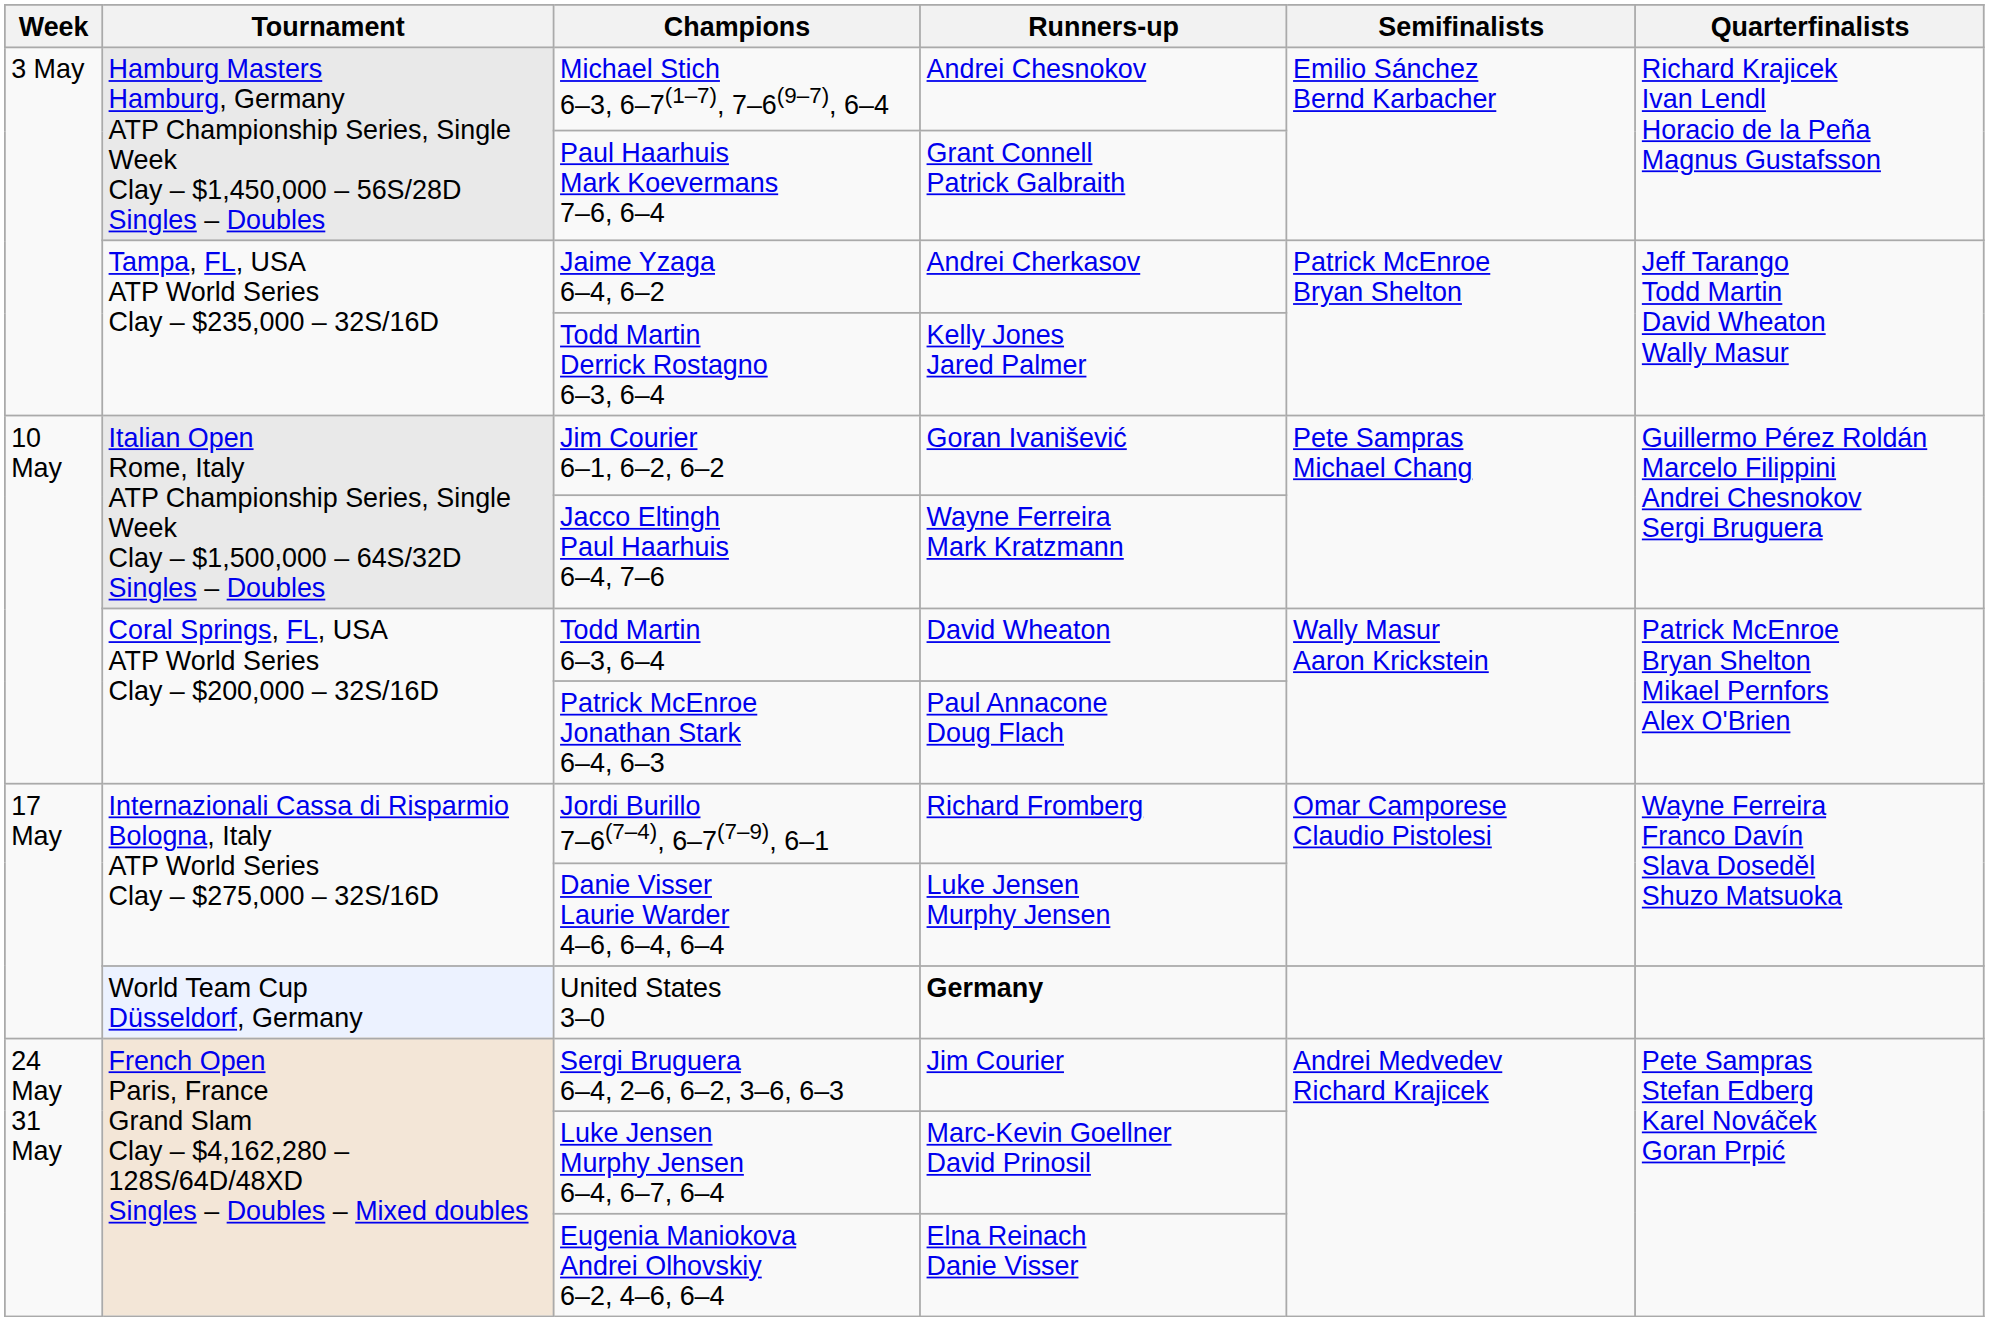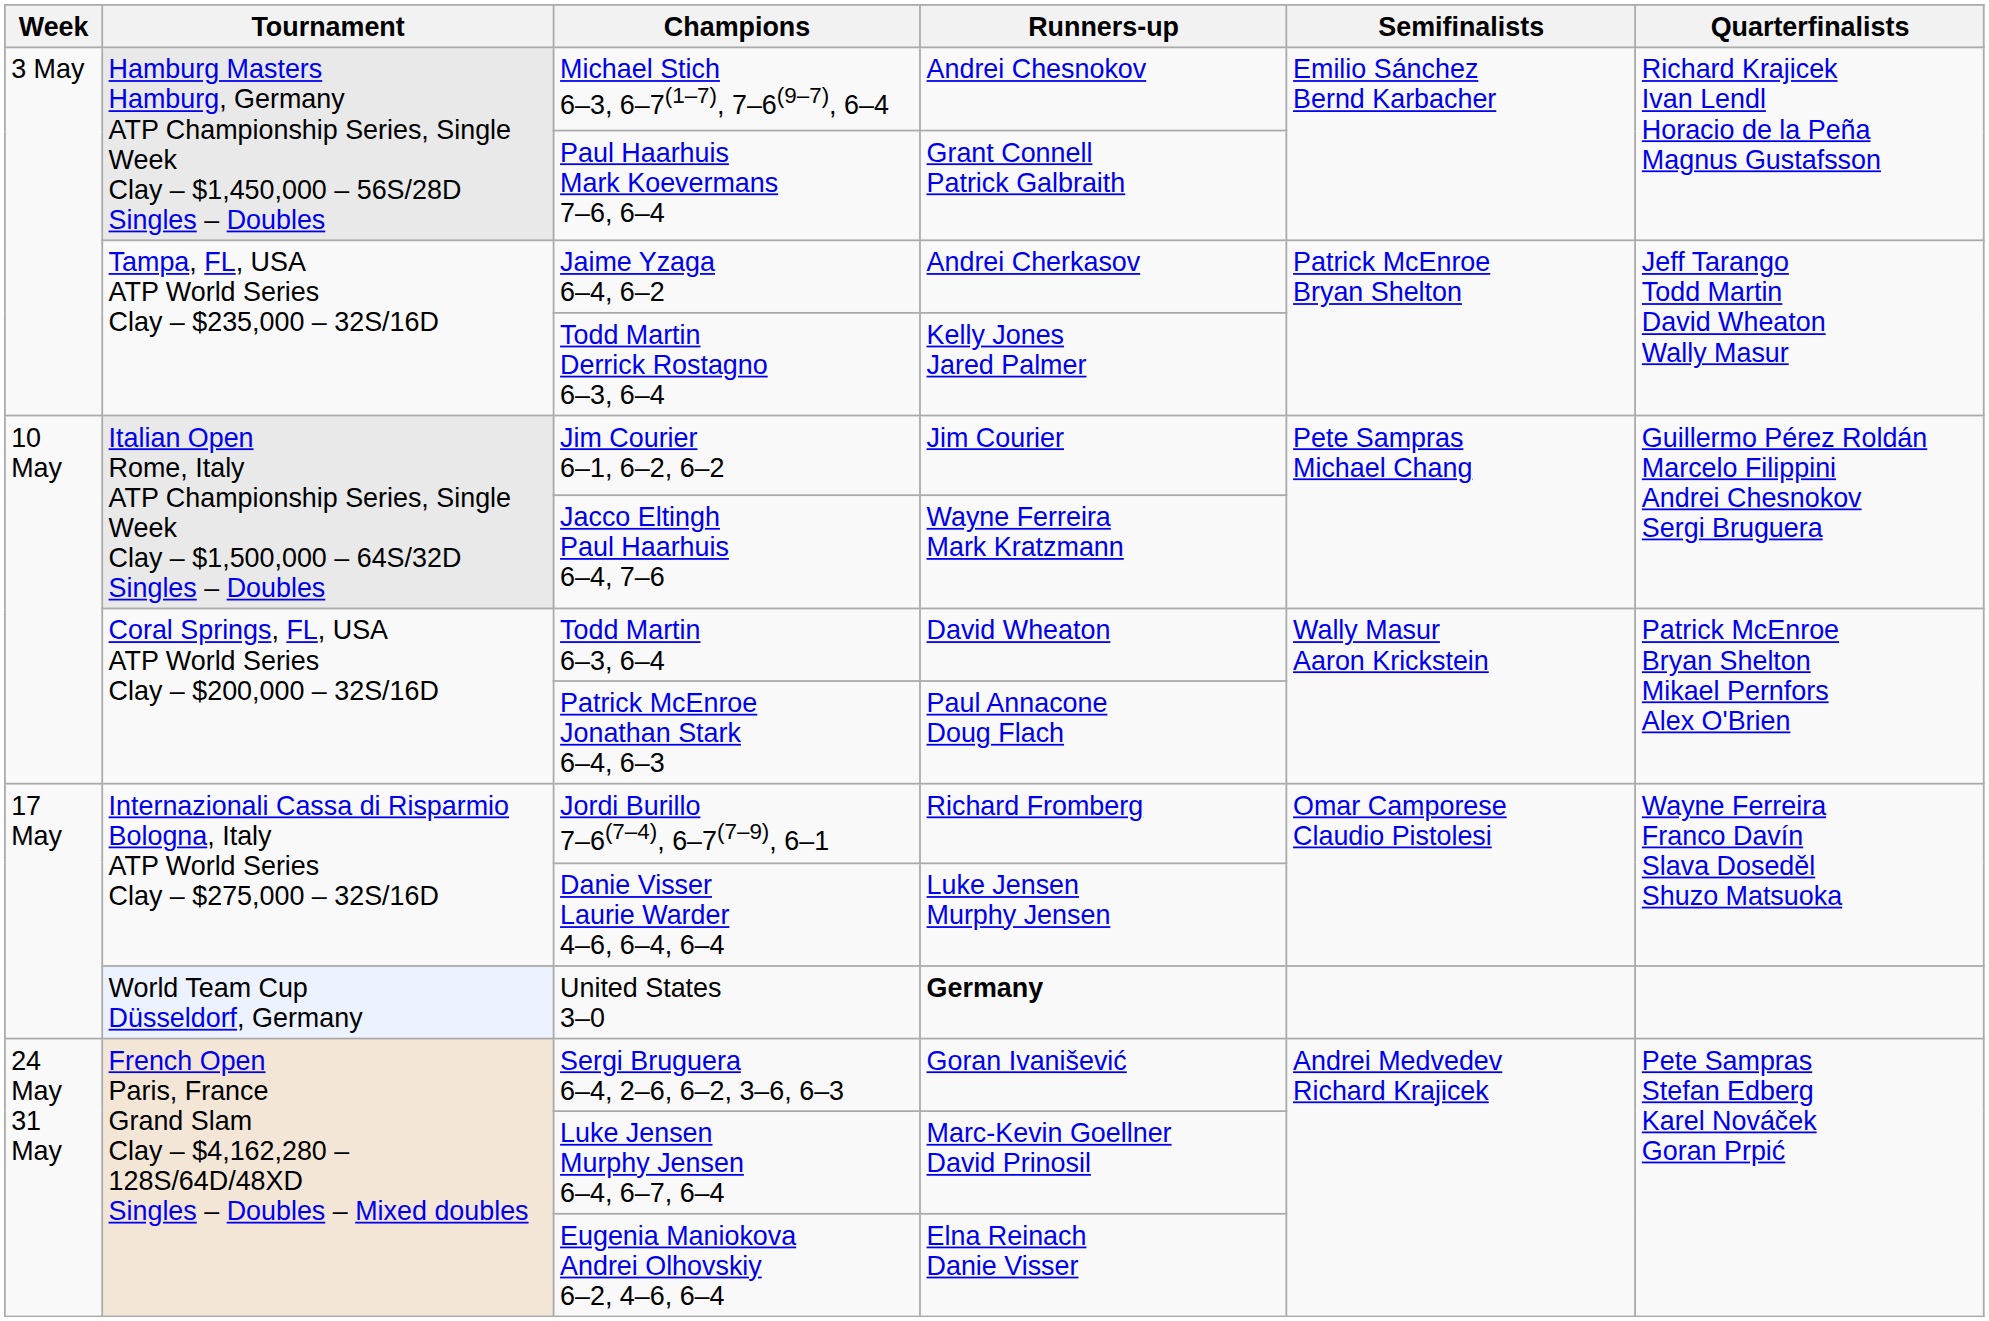 <table class=wikitable style=font-size:95%>
 <tr>
 <th style="width:48px;">Week</th>
 <th style="width:248px;">Tournament</th>
 <th style="width:200px;">Champions</th>
 <th style="width:200px;">Runners-up</th>
 <th style="width:190px;">Semifinalists</th>
 <th style="width:190px;">Quarterfinalists</th>
 </tr>
 <tr valign=top>
 <td rowspan=4>3 May</td>
 <td rowspan=2 bgcolor="E9E9E9"><a href='#'>Hamburg Masters</a><br><a href='#'>Hamburg</a>, Germany<br>ATP Championship Series, Single Week<br>Clay – $1,450,000 – 56S/28D <br> <a href='#'>Singles</a> – <a href='#'>Doubles</a></td>
 <td> <a href='#'>Michael Stich</a><br> 6–3, 6–7<sup>(1–7)</sup>, 7–6<sup>(9–7)</sup>, 6–4</td>
 <td> <a href='#'>Andrei Chesnokov</a></td>
 <td rowspan=2> <a href='#'>Emilio Sánchez</a><br> <a href='#'>Bernd Karbacher</a></td>
 <td rowspan=2> <a href='#'>Richard Krajicek</a><br> <a href='#'>Ivan Lendl</a><br> <a href='#'>Horacio de la Peña</a><br> <a href='#'>Magnus Gustafsson</a></td>
 </tr>
 <tr valign=top>
 <td> <a href='#'>Paul Haarhuis</a> <br>  <a href='#'>Mark Koevermans</a><br> 7–6, 6–4</td>
 <td> <a href='#'>Grant Connell</a> <br>  <a href='#'>Patrick Galbraith</a></td>
 </tr>
 <tr valign=top>
 <td rowspan=2><a href='#'>Tampa</a>, <a href='#'>FL</a>, USA<br>ATP World Series<br>Clay – $235,000 – 32S/16D</td>
 <td> <a href='#'>Jaime Yzaga</a><br> 6–4, 6–2</td>
 <td> <a href='#'>Andrei Cherkasov</a></td>
 <td rowspan=2> <a href='#'>Patrick McEnroe</a><br> <a href='#'>Bryan Shelton</a></td>
 <td rowspan=2> <a href='#'>Jeff Tarango</a><br> <a href='#'>Todd Martin</a><br> <a href='#'>David Wheaton</a><br> <a href='#'>Wally Masur</a></td>
 </tr>
 <tr valign=top>
 <td> <a href='#'>Todd Martin</a> <br>  <a href='#'>Derrick Rostagno</a><br> 6–3, 6–4</td>
 <td> <a href='#'>Kelly Jones</a> <br>  <a href='#'>Jared Palmer</a></td>
 </tr>
 <tr valign=top>
 <td rowspan=4>10 May</td>
 <td rowspan=2 bgcolor="E9E9E9"><a href='#'>Italian Open</a><br>Rome, Italy<br>ATP Championship Series, Single Week<br>Clay – $1,500,000 – 64S/32D <br> <a href='#'>Singles</a> – <a href='#'>Doubles</a></td>
 <td> <a href='#'>Jim Courier</a><br> 6–1, 6–2, 6–2</td>
-<td> <a href='#'>Goran Ivanišević</a></td>
+<td> <a href='#'>Jim Courier</a></td>
 <td rowspan=2> <a href='#'>Pete Sampras</a><br> <a href='#'>Michael Chang</a></td>
 <td rowspan=2> <a href='#'>Guillermo Pérez Roldán</a><br> <a href='#'>Marcelo Filippini</a><br> <a href='#'>Andrei Chesnokov</a><br> <a href='#'>Sergi Bruguera</a></td>
 </tr>
 <tr valign=top>
 <td> <a href='#'>Jacco Eltingh</a> <br>  <a href='#'>Paul Haarhuis</a><br> 6–4, 7–6</td>
 <td> <a href='#'>Wayne Ferreira</a> <br>  <a href='#'>Mark Kratzmann</a></td>
 </tr>
 <tr valign=top>
 <td rowspan=2><a href='#'>Coral Springs</a>, <a href='#'>FL</a>, USA<br>ATP World Series<br>Clay – $200,000 – 32S/16D</td>
 <td> <a href='#'>Todd Martin</a><br> 6–3, 6–4</td>
 <td> <a href='#'>David Wheaton</a></td>
 <td rowspan=2> <a href='#'>Wally Masur</a><br> <a href='#'>Aaron Krickstein</a></td>
 <td rowspan=2> <a href='#'>Patrick McEnroe</a><br> <a href='#'>Bryan Shelton</a><br> <a href='#'>Mikael Pernfors</a><br> <a href='#'>Alex O'Brien</a></td>
 </tr>
 <tr valign=top>
 <td> <a href='#'>Patrick McEnroe</a> <br>  <a href='#'>Jonathan Stark</a><br> 6–4, 6–3</td>
 <td> <a href='#'>Paul Annacone</a> <br>  <a href='#'>Doug Flach</a></td>
 </tr>
 <tr valign=top>
 <td rowspan=3>17 May</td>
 <td rowspan=2><a href='#'>Internazionali Cassa di Risparmio</a> <br> <a href='#'>Bologna</a>, Italy<br>ATP World Series<br>Clay – $275,000 – 32S/16D</td>
 <td> <a href='#'>Jordi Burillo</a><br> 7–6<sup>(7–4)</sup>, 6–7<sup>(7–9)</sup>, 6–1</td>
 <td> <a href='#'>Richard Fromberg</a></td>
 <td rowspan=2> <a href='#'>Omar Camporese</a><br> <a href='#'>Claudio Pistolesi</a></td>
 <td rowspan=2> <a href='#'>Wayne Ferreira</a><br> <a href='#'>Franco Davín</a><br> <a href='#'>Slava Doseděl</a><br> <a href='#'>Shuzo Matsuoka</a></td>
 </tr>
 <tr valign=top>
 <td> <a href='#'>Danie Visser</a> <br>  <a href='#'>Laurie Warder</a><br> 4–6, 6–4, 6–4</td>
 <td> <a href='#'>Luke Jensen</a> <br>  <a href='#'>Murphy Jensen</a></td>
 </tr>
 <tr valign=top>
 <td bgcolor="#ECF2FF" rowspan=1>World Team Cup<br> <a href='#'>Düsseldorf</a>, Germany</td>
 <td> United States <br> 3–0</td>
 <td><strong> Germany</strong></td>
 <td></td>
 <td></td>
 </tr>
 <tr valign=top>
 <td rowspan=3>24 May<br>31 May</td>
 <td rowspan=3 bgcolor=#F3E6D7><a href='#'>French Open</a><br> Paris, France<br>Grand Slam<br>Clay – $4,162,280 – 128S/64D/48XD <br> <a href='#'>Singles</a> – <a href='#'>Doubles</a> – <a href='#'>Mixed doubles</a></td>
 <td> <a href='#'>Sergi Bruguera</a><br>6–4, 2–6, 6–2, 3–6, 6–3</td>
-<td> <a href='#'>Jim Courier</a></td>
+<td> <a href='#'>Goran Ivanišević</a></td>
 <td rowspan=3> <a href='#'>Andrei Medvedev</a> <br>  <a href='#'>Richard Krajicek</a></td>
 <td rowspan=3> <a href='#'>Pete Sampras</a> <br>  <a href='#'>Stefan Edberg</a> <br>  <a href='#'>Karel Nováček</a> <br>  <a href='#'>Goran Prpić</a></td>
 </tr>
 <tr valign=top>
 <td> <a href='#'>Luke Jensen</a> <br>  <a href='#'>Murphy Jensen</a><br> 6–4, 6–7, 6–4</td>
 <td> <a href='#'>Marc-Kevin Goellner</a> <br>  <a href='#'>David Prinosil</a></td>
 </tr>
 <tr valign=top>
 <td> <a href='#'>Eugenia Maniokova</a> <br>  <a href='#'>Andrei Olhovskiy</a><br> 6–2, 4–6, 6–4</td>
 <td> <a href='#'>Elna Reinach</a> <br>  <a href='#'>Danie Visser</a></td>
 </tr>
 </table>
